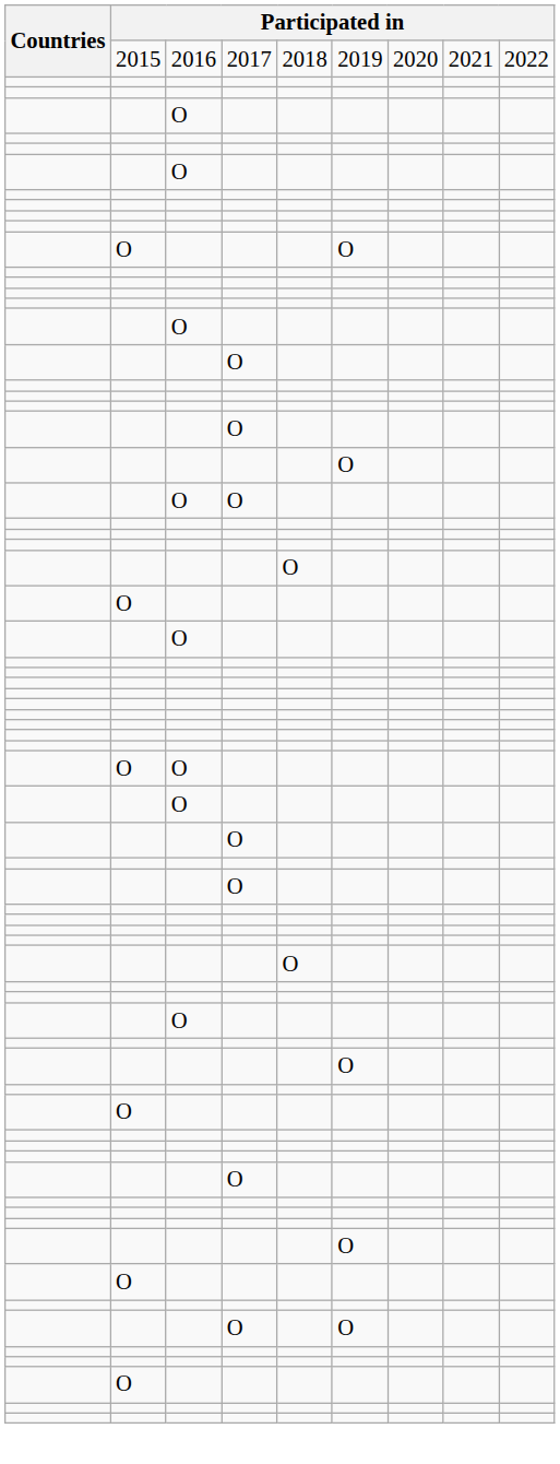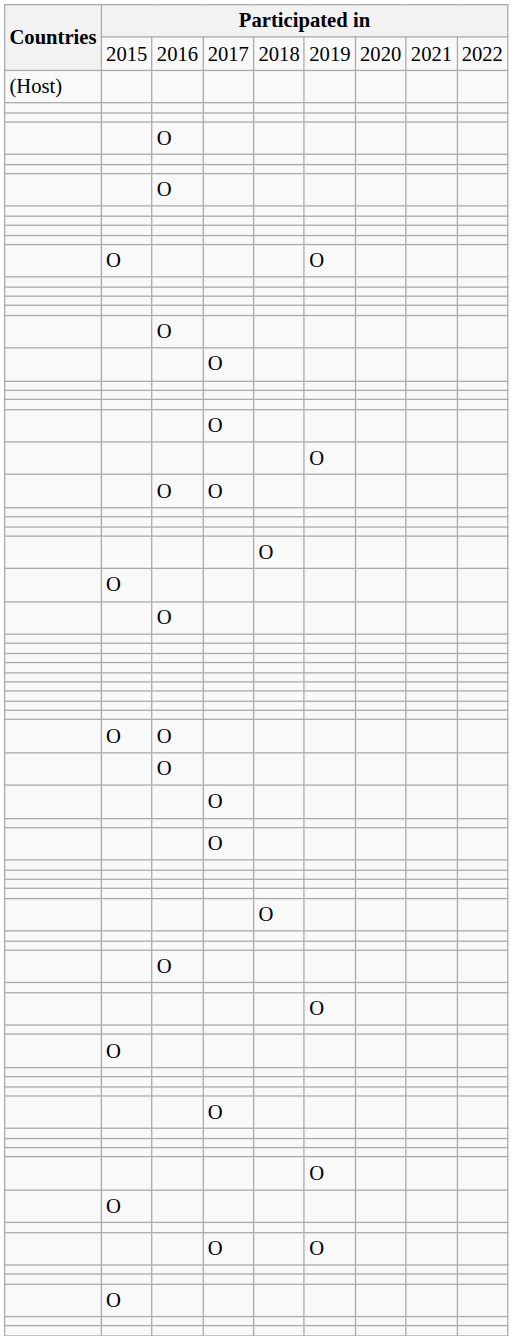 <table class="wikitable">
 <tr>
 <th rowspan="2">Countries</th>
 <th colspan="8">Participated in</th>
 </tr>
 <tr>
 <td align=center>2015</td>
 <td align=center>2016</td>
 <td align=center>2017</td>
 <td align=center>2018</td>
 <td align=center>2019</td>
 <td align=center>2020</td>
 <td align=center>2021</td>
 <td align=center>2022</td>
+</tr>
+<tr>
+<td><strong></strong> (Host)</td>
+<td></td>
+<td></td>
+<td></td>
+<td></td>
+<td></td>
+<td></td>
+<td></td>
+<td></td>
 </tr>
 <tr>
 <td></td>
 <td></td>
 <td></td>
 <td></td>
 <td></td>
 <td></td>
 <td></td>
 <td></td>
 <td></td>
 </tr>
 <tr>
 <td></td>
 <td></td>
 <td></td>
 <td></td>
 <td></td>
 <td></td>
 <td></td>
 <td></td>
 <td></td>
 </tr>
 <tr>
 <td></td>
 <td></td>
 <td>O</td>
 <td></td>
 <td></td>
 <td></td>
 <td></td>
 <td></td>
 <td></td>
 </tr>
 <tr>
 <td></td>
 <td></td>
 <td></td>
 <td></td>
 <td></td>
 <td></td>
 <td></td>
 <td></td>
 <td></td>
 </tr>
 <tr>
 <td></td>
 <td></td>
 <td></td>
 <td></td>
 <td></td>
 <td></td>
 <td></td>
 <td></td>
 <td></td>
 </tr>
 <tr>
 <td></td>
 <td></td>
 <td>O</td>
 <td></td>
 <td></td>
 <td></td>
 <td></td>
 <td></td>
 <td></td>
 </tr>
 <tr>
 <td></td>
 <td></td>
 <td></td>
 <td></td>
 <td></td>
 <td></td>
 <td></td>
 <td></td>
 <td></td>
 </tr>
 <tr>
 <td></td>
 <td></td>
 <td></td>
 <td></td>
 <td></td>
 <td></td>
 <td></td>
 <td></td>
 <td></td>
 </tr>
 <tr>
 <td></td>
 <td></td>
 <td></td>
 <td></td>
 <td></td>
 <td></td>
 <td></td>
 <td></td>
 <td></td>
 </tr>
 <tr>
 <td></td>
 <td></td>
 <td></td>
 <td></td>
 <td></td>
 <td></td>
 <td></td>
 <td></td>
 <td></td>
 </tr>
 <tr>
 <td></td>
 <td>O</td>
 <td></td>
 <td></td>
 <td></td>
 <td>O</td>
 <td></td>
 <td></td>
 <td></td>
 </tr>
 <tr>
 <td></td>
 <td></td>
 <td></td>
 <td></td>
 <td></td>
 <td></td>
 <td></td>
 <td></td>
 <td></td>
 </tr>
 <tr>
 <td></td>
 <td></td>
 <td></td>
 <td></td>
 <td></td>
 <td></td>
 <td></td>
 <td></td>
 <td></td>
 </tr>
 <tr>
 <td></td>
 <td></td>
 <td></td>
 <td></td>
 <td></td>
 <td></td>
 <td></td>
 <td></td>
 <td></td>
 </tr>
 <tr>
 <td></td>
 <td></td>
 <td></td>
 <td></td>
 <td></td>
 <td></td>
 <td></td>
 <td></td>
 <td></td>
 </tr>
 <tr>
 <td></td>
 <td></td>
 <td>O</td>
 <td></td>
 <td></td>
 <td></td>
 <td></td>
 <td></td>
 <td></td>
 </tr>
 <tr>
 <td></td>
 <td></td>
 <td></td>
 <td>O</td>
 <td></td>
 <td></td>
 <td></td>
 <td></td>
 <td></td>
 </tr>
 <tr>
 <td></td>
 <td></td>
 <td></td>
 <td></td>
 <td></td>
 <td></td>
 <td></td>
 <td></td>
 <td></td>
 </tr>
 <tr>
 <td></td>
 <td></td>
 <td></td>
 <td></td>
 <td></td>
 <td></td>
 <td></td>
 <td></td>
 <td></td>
 </tr>
 <tr>
 <td></td>
 <td></td>
 <td></td>
 <td></td>
 <td></td>
 <td></td>
 <td></td>
 <td></td>
 <td></td>
 </tr>
 <tr>
 <td></td>
 <td></td>
 <td></td>
 <td>O</td>
 <td></td>
 <td></td>
 <td></td>
 <td></td>
 <td></td>
 </tr>
 <tr>
 <td></td>
 <td></td>
 <td></td>
 <td></td>
 <td></td>
 <td>O</td>
 <td></td>
 <td></td>
 <td></td>
 </tr>
 <tr>
 <td></td>
 <td></td>
 <td>O</td>
 <td>O</td>
 <td></td>
 <td></td>
 <td></td>
 <td></td>
 <td></td>
 </tr>
 <tr>
 <td></td>
 <td></td>
 <td></td>
 <td></td>
 <td></td>
 <td></td>
 <td></td>
 <td></td>
 <td></td>
 </tr>
 <tr>
 <td></td>
 <td></td>
 <td></td>
 <td></td>
 <td></td>
 <td></td>
 <td></td>
 <td></td>
 <td></td>
 </tr>
 <tr>
 <td></td>
 <td></td>
 <td></td>
 <td></td>
 <td></td>
 <td></td>
 <td></td>
 <td></td>
 <td></td>
 </tr>
 <tr>
 <td></td>
 <td></td>
 <td></td>
 <td></td>
 <td>O</td>
 <td></td>
 <td></td>
 <td></td>
 <td></td>
 </tr>
 <tr>
 <td></td>
 <td>O</td>
 <td></td>
 <td></td>
 <td></td>
 <td></td>
 <td></td>
 <td></td>
 <td></td>
 </tr>
 <tr>
 <td></td>
 <td></td>
 <td>O</td>
 <td></td>
 <td></td>
 <td></td>
 <td></td>
 <td></td>
 <td></td>
 </tr>
 <tr>
 <td></td>
 <td></td>
 <td></td>
 <td></td>
 <td></td>
 <td></td>
 <td></td>
 <td></td>
 <td></td>
 </tr>
 <tr>
 <td></td>
 <td></td>
 <td></td>
 <td></td>
 <td></td>
 <td></td>
 <td></td>
 <td></td>
 <td></td>
 </tr>
 <tr>
 <td></td>
 <td></td>
 <td></td>
 <td></td>
 <td></td>
 <td></td>
 <td></td>
 <td></td>
 <td></td>
 </tr>
 <tr>
 <td></td>
 <td></td>
 <td></td>
 <td></td>
 <td></td>
 <td></td>
 <td></td>
 <td></td>
 <td></td>
 </tr>
 <tr>
 <td></td>
 <td></td>
 <td></td>
 <td></td>
 <td></td>
 <td></td>
 <td></td>
 <td></td>
 <td></td>
 </tr>
 <tr>
 <td></td>
 <td></td>
 <td></td>
 <td></td>
 <td></td>
 <td></td>
 <td></td>
 <td></td>
 <td></td>
 </tr>
 <tr>
 <td></td>
 <td></td>
 <td></td>
 <td></td>
 <td></td>
 <td></td>
 <td></td>
 <td></td>
 <td></td>
 </tr>
 <tr>
 <td></td>
 <td></td>
 <td></td>
 <td></td>
 <td></td>
 <td></td>
 <td></td>
 <td></td>
 <td></td>
 </tr>
 <tr>
 <td></td>
 <td></td>
 <td></td>
 <td></td>
 <td></td>
 <td></td>
 <td></td>
 <td></td>
 <td></td>
 </tr>
 <tr>
 <td></td>
 <td>O</td>
 <td>O</td>
 <td></td>
 <td></td>
 <td></td>
 <td></td>
 <td></td>
 <td></td>
 </tr>
 <tr>
 <td></td>
 <td></td>
 <td>O</td>
 <td></td>
 <td></td>
 <td></td>
 <td></td>
 <td></td>
 <td></td>
 </tr>
 <tr>
 <td></td>
 <td></td>
 <td></td>
 <td>O</td>
 <td></td>
 <td></td>
 <td></td>
 <td></td>
 <td></td>
 </tr>
 <tr>
 <td></td>
 <td></td>
 <td></td>
 <td></td>
 <td></td>
 <td></td>
 <td></td>
 <td></td>
 <td></td>
 </tr>
 <tr>
 <td></td>
 <td></td>
 <td></td>
 <td>O</td>
 <td></td>
 <td></td>
 <td></td>
 <td></td>
 <td></td>
 </tr>
 <tr>
 <td></td>
 <td></td>
 <td></td>
 <td></td>
 <td></td>
 <td></td>
 <td></td>
 <td></td>
 <td></td>
 </tr>
 <tr>
 <td></td>
 <td></td>
 <td></td>
 <td></td>
 <td></td>
 <td></td>
 <td></td>
 <td></td>
 <td></td>
 </tr>
 <tr>
 <td></td>
 <td></td>
 <td></td>
 <td></td>
 <td></td>
 <td></td>
 <td></td>
 <td></td>
 <td></td>
 </tr>
 <tr>
 <td></td>
 <td></td>
 <td></td>
 <td></td>
 <td></td>
 <td></td>
 <td></td>
 <td></td>
 <td></td>
 </tr>
 <tr>
 <td></td>
 <td></td>
 <td></td>
 <td></td>
 <td>O</td>
 <td></td>
 <td></td>
 <td></td>
 <td></td>
 </tr>
 <tr>
 <td></td>
 <td></td>
 <td></td>
 <td></td>
 <td></td>
 <td></td>
 <td></td>
 <td></td>
 <td></td>
 </tr>
 <tr>
 <td></td>
 <td></td>
 <td></td>
 <td></td>
 <td></td>
 <td></td>
 <td></td>
 <td></td>
 <td></td>
 </tr>
 <tr>
 <td></td>
 <td></td>
 <td>O</td>
 <td></td>
 <td></td>
 <td></td>
 <td></td>
 <td></td>
 <td></td>
 </tr>
 <tr>
 <td></td>
 <td></td>
 <td></td>
 <td></td>
 <td></td>
 <td></td>
 <td></td>
 <td></td>
 <td></td>
 </tr>
 <tr>
 <td></td>
 <td></td>
 <td></td>
 <td></td>
 <td></td>
 <td>O</td>
 <td></td>
 <td></td>
 <td></td>
 </tr>
 <tr>
 <td></td>
 <td></td>
 <td></td>
 <td></td>
 <td></td>
 <td></td>
 <td></td>
 <td></td>
 <td></td>
 </tr>
 <tr>
 <td></td>
 <td>O</td>
 <td></td>
 <td></td>
 <td></td>
 <td></td>
 <td></td>
 <td></td>
 <td></td>
 </tr>
 <tr>
 <td></td>
 <td></td>
 <td></td>
 <td></td>
 <td></td>
 <td></td>
 <td></td>
 <td></td>
 <td></td>
 </tr>
 <tr>
 <td></td>
 <td></td>
 <td></td>
 <td></td>
 <td></td>
 <td></td>
 <td></td>
 <td></td>
 <td></td>
 </tr>
 <tr>
 <td></td>
 <td></td>
 <td></td>
 <td></td>
 <td></td>
 <td></td>
 <td></td>
 <td></td>
 <td></td>
 </tr>
 <tr>
 <td></td>
 <td></td>
 <td></td>
 <td>O</td>
 <td></td>
 <td></td>
 <td></td>
 <td></td>
 <td></td>
 </tr>
 <tr>
 <td></td>
 <td></td>
 <td></td>
 <td></td>
 <td></td>
 <td></td>
 <td></td>
 <td></td>
 <td></td>
 </tr>
 <tr>
 <td></td>
 <td></td>
 <td></td>
 <td></td>
 <td></td>
 <td></td>
 <td></td>
 <td></td>
 <td></td>
 </tr>
 <tr>
 <td></td>
 <td></td>
 <td></td>
 <td></td>
 <td></td>
 <td></td>
 <td></td>
 <td></td>
 <td></td>
 </tr>
 <tr>
 <td></td>
 <td></td>
 <td></td>
 <td></td>
 <td></td>
 <td>O</td>
 <td></td>
 <td></td>
 <td></td>
 </tr>
 <tr>
 <td></td>
 <td>O</td>
 <td></td>
 <td></td>
 <td></td>
 <td></td>
 <td></td>
 <td></td>
 <td></td>
 </tr>
 <tr>
 <td></td>
 <td></td>
 <td></td>
 <td></td>
 <td></td>
 <td></td>
 <td></td>
 <td></td>
 <td></td>
 </tr>
 <tr>
 <td></td>
 <td></td>
 <td></td>
 <td>O</td>
 <td></td>
 <td>O</td>
 <td></td>
 <td></td>
 <td></td>
 </tr>
 <tr>
 <td></td>
 <td></td>
 <td></td>
 <td></td>
 <td></td>
 <td></td>
 <td></td>
 <td></td>
 <td></td>
 </tr>
 <tr>
 <td></td>
 <td></td>
 <td></td>
 <td></td>
 <td></td>
 <td></td>
 <td></td>
 <td></td>
 <td></td>
 </tr>
 <tr>
 <td></td>
 <td>O</td>
 <td></td>
 <td></td>
 <td></td>
 <td></td>
 <td></td>
 <td></td>
 <td></td>
 </tr>
 <tr>
 <td></td>
 <td></td>
 <td></td>
 <td></td>
 <td></td>
 <td></td>
 <td></td>
 <td></td>
 <td></td>
 </tr>
 <tr>
 <td></td>
 <td></td>
 <td></td>
 <td></td>
 <td></td>
 <td></td>
 <td></td>
 <td></td>
 <td></td>
 </tr>
 </table>
